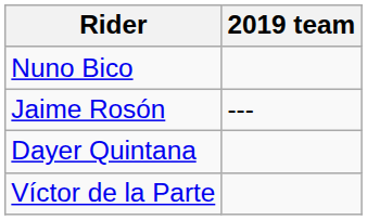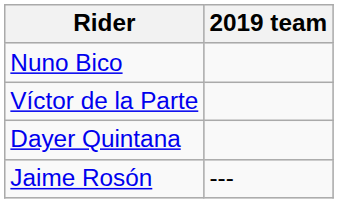 <table class="wikitable">
 <tr>
 <th>Rider</th>
 <th>2019 team</th>
 </tr>
 <tr>
 <td><a href='#'>Nuno Bico</a></td>
 <td></td>
 </tr>
 <tr>
-<td><a href='#'>Jaime Rosón</a></td>
-<td>---</td>
+<td><a href='#'>Víctor de la Parte</a></td>
+<td></td>
 </tr>
 <tr>
 <td><a href='#'>Dayer Quintana</a></td>
 <td></td>
 </tr>
 <tr>
-<td><a href='#'>Víctor de la Parte</a></td>
-<td></td>
+<td><a href='#'>Jaime Rosón</a></td>
+<td>---</td>
 </tr>
 </table>
